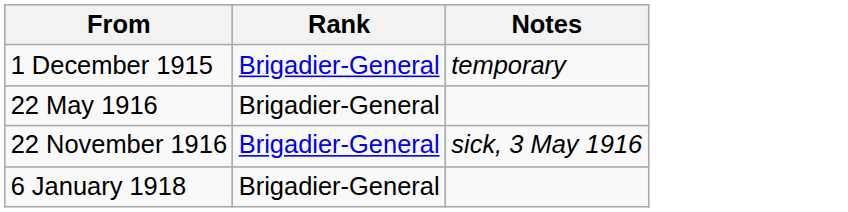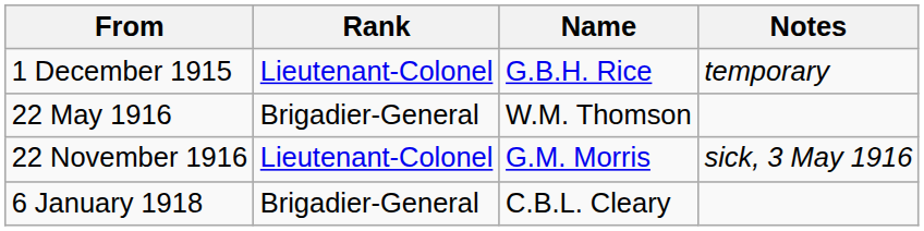 <table class="wikitable">
 <tr>
 <th>From</th>
 <th>Rank</th>
+<th>Name</th>
 <th>Notes</th>
 </tr>
 <tr>
 <td>1 December 1915</td>
-<td><a href='#'>Brigadier-General</a></td>
+<td><a href='#'>Lieutenant-Colonel</a></td>
+<td><a href='#'>G.B.H. Rice</a></td>
 <td><em>temporary</em></td>
 </tr>
 <tr>
 <td>22 May 1916</td>
 <td>Brigadier-General</td>
+<td>W.M. Thomson</td>
 <td></td>
 </tr>
 <tr>
 <td>22 November 1916</td>
-<td><a href='#'>Brigadier-General</a></td>
+<td><a href='#'>Lieutenant-Colonel</a></td>
+<td><a href='#'>G.M. Morris</a></td>
 <td><em>sick, 3 May 1916</em></td>
 </tr>
 <tr>
 <td>6 January 1918</td>
 <td>Brigadier-General</td>
+<td>C.B.L. Cleary</td>
 <td></td>
 </tr>
 </table>
